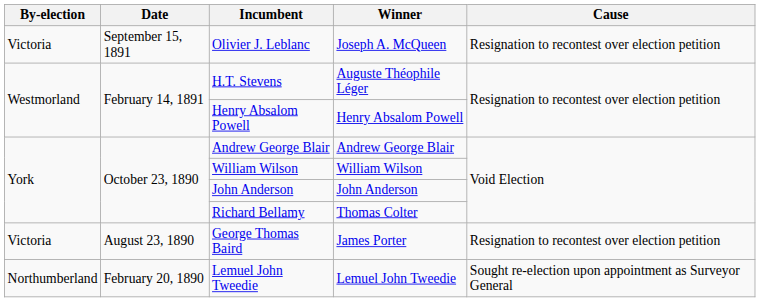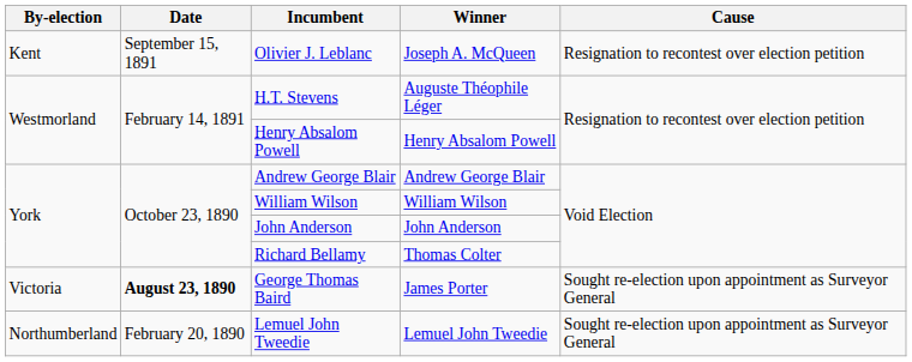 <table class=wikitable style="width:100%">
 <tr>
 <th>By-election</th>
 <th>Date</th>
 <th>Incumbent</th>
 <th>Winner</th>
 <th>Cause</th>
 </tr>
 <tr>
-<td>Victoria</td>
+<td>Kent</td>
 <td>September 15, 1891</td>
 <td><a href='#'>Olivier J. Leblanc</a></td>
 <td><a href='#'>Joseph A. McQueen</a></td>
 <td>Resignation to recontest over election petition</td>
 </tr>
 <tr>
 <td rowspan=2>Westmorland</td>
 <td rowspan=2>February 14, 1891</td>
 <td><a href='#'>H.T. Stevens</a></td>
 <td><a href='#'>Auguste Théophile Léger</a></td>
 <td rowspan=2>Resignation to recontest over election petition</td>
 </tr>
 <tr>
 <td><a href='#'>Henry Absalom Powell</a></td>
 <td><a href='#'>Henry Absalom Powell</a></td>
 </tr>
 <tr>
 <td rowspan=4>York</td>
 <td rowspan=4>October 23, 1890</td>
 <td><a href='#'>Andrew George Blair</a></td>
 <td><a href='#'>Andrew George Blair</a></td>
 <td rowspan=4>Void Election</td>
 </tr>
 <tr>
 <td><a href='#'>William Wilson</a></td>
 <td><a href='#'>William Wilson</a></td>
 </tr>
 <tr>
 <td><a href='#'>John Anderson</a></td>
 <td><a href='#'>John Anderson</a></td>
 </tr>
 <tr>
 <td><a href='#'>Richard Bellamy</a></td>
 <td><a href='#'>Thomas Colter</a></td>
 </tr>
 <tr>
 <td>Victoria</td>
-<td>August 23, 1890</td>
+<td><strong>August 23, 1890</strong></td>
 <td><a href='#'>George Thomas Baird</a></td>
 <td><a href='#'>James Porter</a></td>
-<td>Resignation to recontest over election petition</td>
+<td>Sought re-election upon appointment as Surveyor General</td>
 </tr>
 <tr>
 <td>Northumberland</td>
 <td>February 20, 1890</td>
 <td><a href='#'>Lemuel John Tweedie</a></td>
 <td><a href='#'>Lemuel John Tweedie</a></td>
 <td>Sought re-election upon appointment as Surveyor General</td>
 </tr>
 </table>
